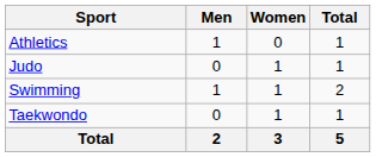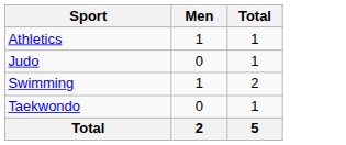 <table class="wikitable sortable" style="text-align:center;">
 <tr>
 <th width=180>Sport</th>
 <th width=55>Men</th>
-<th width=55>Women</th>
 <th width=55>Total</th>
 </tr>
 <tr>
 <td align=left><a href='#'>Athletics</a></td>
 <td>1</td>
-<td>0</td>
 <td>1</td>
 </tr>
 <tr>
 <td align=left><a href='#'>Judo</a></td>
 <td>0</td>
 <td>1</td>
-<td>1</td>
 </tr>
 <tr>
 <td align=left><a href='#'>Swimming</a></td>
-<td>1</td>
 <td>1</td>
 <td>2</td>
 </tr>
 <tr>
 <td align=left><a href='#'>Taekwondo</a></td>
 <td>0</td>
 <td>1</td>
-<td>1</td>
 </tr>
 <tr>
 <th>Total</th>
 <th>2</th>
-<th>3</th>
 <th>5</th>
 </tr>
 </table>
